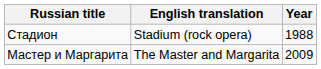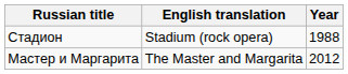 <table class="wikitable">
 <tr>
 <th>Russian title</th>
 <th>English translation</th>
 <th>Year</th>
 </tr>
 <tr>
 <td>Стадион</td>
 <td>Stadium (rock opera)</td>
 <td>1988</td>
 </tr>
 <tr>
 <td>Мастер и Маргарита</td>
 <td>The Master and Margarita</td>
-<td>2009</td>
+<td>2012</td>
 </tr>
 </table>
